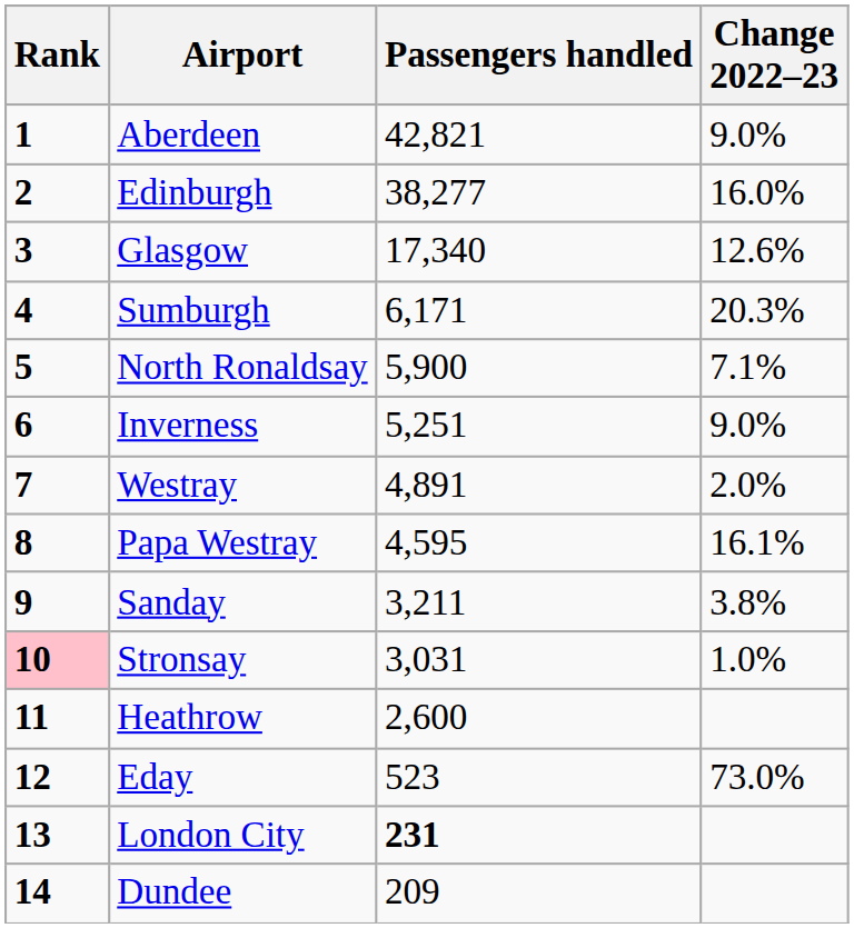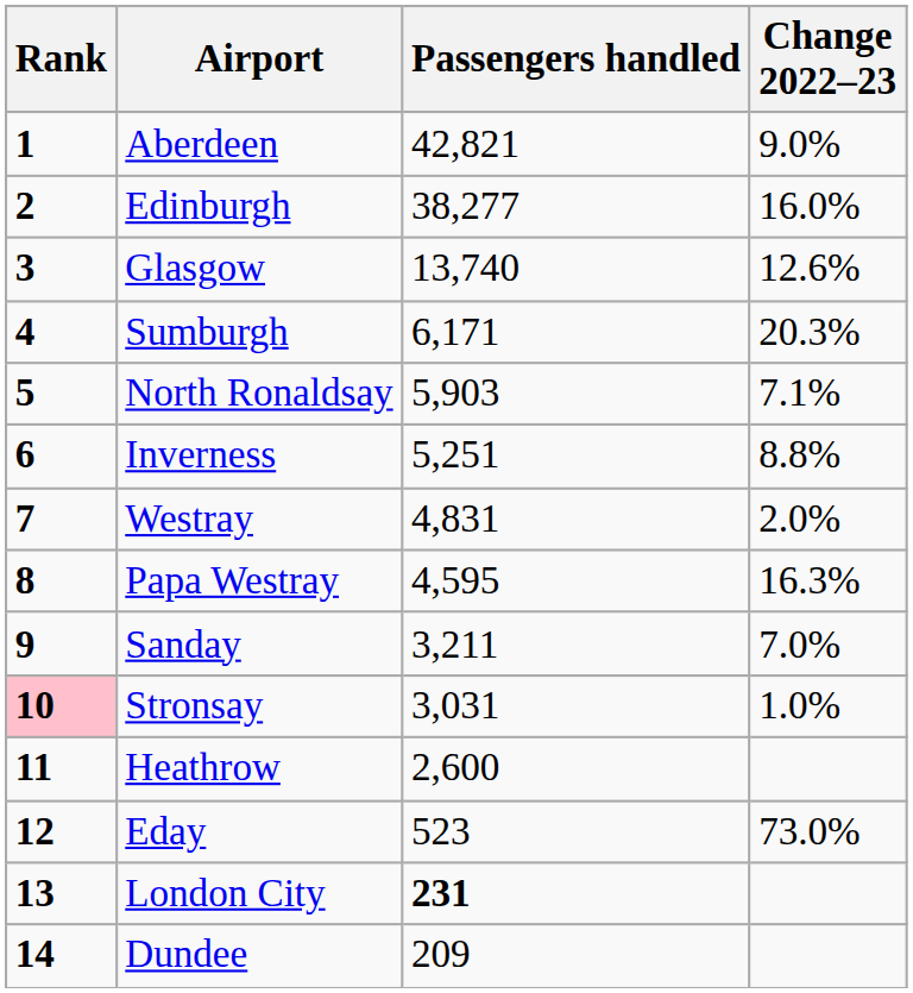 <table class="wikitable sortable">
 <tr>
 <th>Rank</th>
 <th>Airport</th>
 <th>Passengers handled</th>
 <th>Change<br>2022–23</th>
 </tr>
 <tr>
 <td><strong>1</strong></td>
 <td><a href='#'>Aberdeen</a></td>
 <td>42,821</td>
 <td> 9.0%</td>
 </tr>
 <tr>
 <td><strong>2</strong></td>
 <td><a href='#'>Edinburgh</a></td>
 <td>38,277</td>
 <td> 16.0%</td>
 </tr>
 <tr>
 <td><strong>3</strong></td>
 <td><a href='#'>Glasgow</a></td>
-<td>17,340</td>
+<td>13,740</td>
 <td> 12.6%</td>
 </tr>
 <tr>
 <td><strong>4</strong></td>
 <td><a href='#'>Sumburgh</a></td>
 <td>6,171</td>
 <td> 20.3%</td>
 </tr>
 <tr>
 <td><strong>5</strong></td>
 <td><a href='#'>North Ronaldsay</a></td>
-<td>5,900</td>
+<td>5,903</td>
 <td> 7.1%</td>
 </tr>
 <tr>
 <td><strong>6</strong></td>
 <td><a href='#'>Inverness</a></td>
 <td>5,251</td>
-<td> 9.0%</td>
+<td> 8.8%</td>
 </tr>
 <tr>
 <td><strong>7</strong></td>
 <td><a href='#'>Westray</a></td>
-<td>4,891</td>
+<td>4,831</td>
 <td> 2.0%</td>
 </tr>
 <tr>
 <td><strong>8</strong></td>
 <td><a href='#'>Papa Westray</a></td>
 <td>4,595</td>
-<td> 16.1%</td>
+<td> 16.3%</td>
 </tr>
 <tr>
 <td><strong>9</strong></td>
 <td><a href='#'>Sanday</a></td>
 <td>3,211</td>
-<td> 3.8%</td>
+<td> 7.0%</td>
 </tr>
 <tr>
 <td style="background: pink;"><strong>10</strong></td>
 <td><a href='#'>Stronsay</a></td>
 <td>3,031</td>
 <td> 1.0%</td>
 </tr>
 <tr>
 <td><strong>11</strong></td>
 <td><a href='#'>Heathrow</a></td>
 <td>2,600</td>
 <td></td>
 </tr>
 <tr>
 <td><strong>12</strong></td>
 <td><a href='#'>Eday</a></td>
 <td>523</td>
 <td> 73.0%</td>
 </tr>
 <tr>
 <td><strong>13</strong></td>
 <td><a href='#'>London City</a></td>
 <td><strong>231</strong></td>
 <td></td>
 </tr>
 <tr>
 <td><strong>14</strong></td>
 <td><a href='#'>Dundee</a></td>
 <td>209</td>
 <td></td>
 </tr>
 </table>
